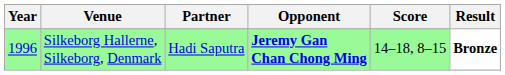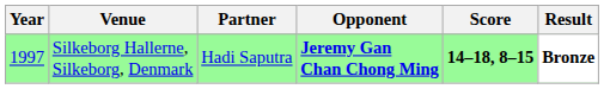 <table class="sortable wikitable" style="font-size: 90%;">
 <tr>
 <th>Year</th>
 <th>Venue</th>
 <th>Partner</th>
 <th>Opponent</th>
 <th>Score</th>
 <th>Result</th>
 </tr>
 <tr style="background:#98FB98">
-<td align="center"><a href='#'>1996</a></td>
+<td align="center"><a href='#'>1997</a></td>
 <td align="left"><a href='#'>Silkeborg Hallerne</a>,<br><a href='#'>Silkeborg</a>, <a href='#'>Denmark</a></td>
 <td align="left"> <a href='#'>Hadi Saputra</a></td>
 <td align="left"><strong> <a href='#'>Jeremy Gan</a> <br>  <a href='#'>Chan Chong Ming</a></strong></td>
-<td align="left">14–18, 8–15</td>
+<td align="left"><strong>14–18, 8–15</strong></td>
 <td style="text-align:left; background:white"> <strong>Bronze</strong></td>
 </tr>
 </table>
